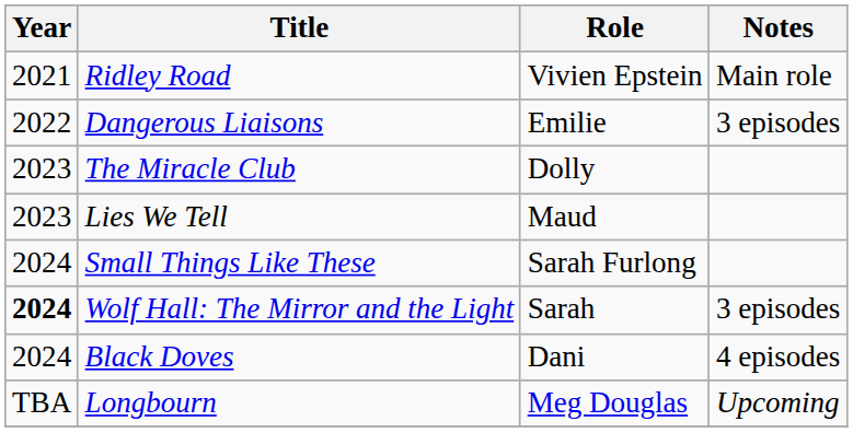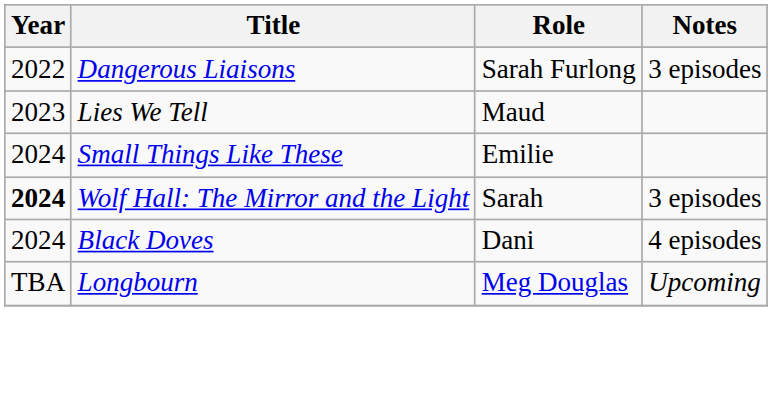 <table class="wikitable">
 <tr>
 <th>Year</th>
 <th>Title</th>
 <th>Role</th>
 <th>Notes</th>
 </tr>
 <tr>
-<td>2021</td>
-<td><em><a href='#'>Ridley Road</a></em></td>
-<td>Vivien Epstein</td>
-<td>Main role</td>
-</tr>
-<tr>
 <td>2022</td>
 <td><em><a href='#'>Dangerous Liaisons</a></em></td>
-<td>Emilie</td>
+<td>Sarah Furlong</td>
 <td>3 episodes</td>
-</tr>
-<tr>
-<td>2023</td>
-<td><em><a href='#'>The Miracle Club</a></em></td>
-<td>Dolly</td>
-<td></td>
 </tr>
 <tr>
 <td>2023</td>
 <td><em>Lies We Tell</em></td>
 <td>Maud</td>
 <td></td>
 </tr>
 <tr>
 <td>2024</td>
 <td><em><a href='#'>Small Things Like These</a></em></td>
-<td>Sarah Furlong</td>
+<td>Emilie</td>
 <td></td>
 </tr>
 <tr>
 <td><strong>2024</strong></td>
 <td><em><a href='#'>Wolf Hall: The Mirror and the Light</a></em></td>
 <td>Sarah</td>
 <td>3 episodes</td>
 </tr>
 <tr>
 <td>2024</td>
 <td><em><a href='#'>Black Doves</a></em></td>
 <td>Dani</td>
 <td>4 episodes</td>
 </tr>
 <tr>
 <td>TBA</td>
 <td><em><a href='#'>Longbourn</a></em></td>
 <td><a href='#'>Meg Douglas</a></td>
 <td><em>Upcoming</em></td>
 </tr>
 <tr>
 </tr>
 </table>
